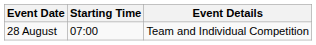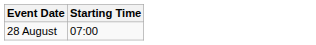 <table class="wikitable">
 <tr>
 <th>Event Date</th>
 <th>Starting Time</th>
-<th>Event Details</th>
 </tr>
 <tr>
 <td>28 August</td>
 <td>07:00</td>
-<td>Team and Individual Competition</td>
 </tr>
 </table>
